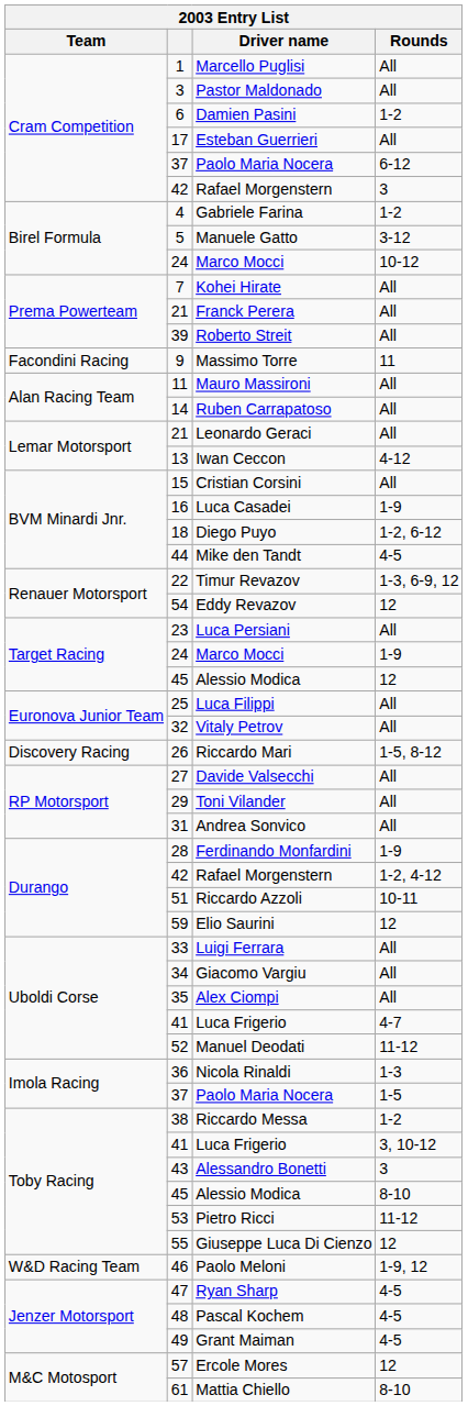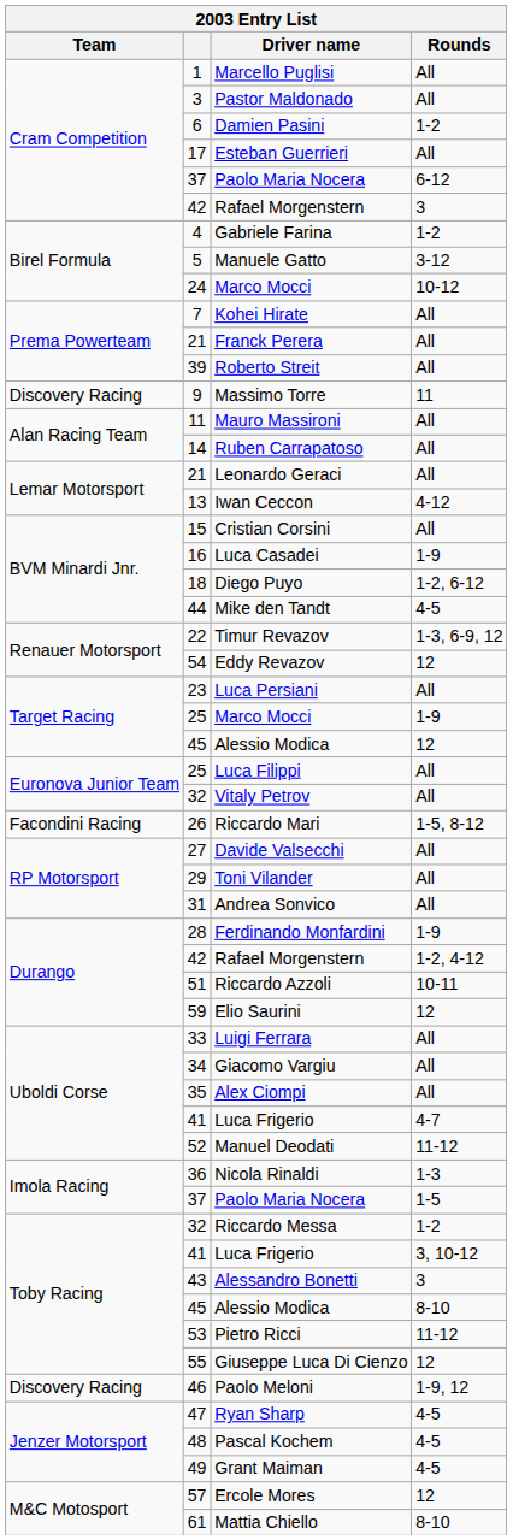 <table class="wikitable" style="font-size:85%">
 <tr>
 <th colspan=4>2003 Entry List</th>
 </tr>
 <tr>
 <th>Team</th>
 <th></th>
 <th>Driver name</th>
 <th>Rounds</th>
 </tr>
 <tr>
 <td rowspan=6 nowrap> <a href='#'>Cram Competition</a></td>
 <td align=center>1</td>
 <td> <a href='#'>Marcello Puglisi</a></td>
 <td>All</td>
 </tr>
 <tr>
 <td align=center>3</td>
 <td> <a href='#'>Pastor Maldonado</a></td>
 <td>All</td>
 </tr>
 <tr>
 <td align=center>6</td>
 <td> <a href='#'>Damien Pasini</a></td>
 <td>1-2</td>
 </tr>
 <tr>
 <td align=center>17</td>
 <td> <a href='#'>Esteban Guerrieri</a></td>
 <td>All</td>
 </tr>
 <tr>
 <td align=center>37</td>
 <td> <a href='#'>Paolo Maria Nocera</a></td>
 <td>6-12</td>
 </tr>
 <tr>
 <td align=center>42</td>
 <td> Rafael Morgenstern</td>
 <td>3</td>
 </tr>
 <tr>
 <td rowspan=3 nowrap> Birel Formula</td>
 <td align=center>4</td>
 <td> Gabriele Farina</td>
 <td>1-2</td>
 </tr>
 <tr>
 <td align=center>5</td>
 <td> Manuele Gatto</td>
 <td>3-12</td>
 </tr>
 <tr>
 <td align=center>24</td>
 <td> <a href='#'>Marco Mocci</a></td>
 <td>10-12</td>
 </tr>
 <tr>
 <td rowspan=3 nowrap> <a href='#'>Prema Powerteam</a></td>
 <td align=center>7</td>
 <td> <a href='#'>Kohei Hirate</a></td>
 <td>All</td>
 </tr>
 <tr>
 <td align=center>21</td>
 <td> <a href='#'>Franck Perera</a></td>
 <td>All</td>
 </tr>
 <tr>
 <td align=center>39</td>
 <td> <a href='#'>Roberto Streit</a></td>
 <td>All</td>
 </tr>
 <tr>
-<td nowrap> Facondini Racing</td>
+<td nowrap> Discovery Racing</td>
 <td align=center>9</td>
 <td> Massimo Torre</td>
 <td>11</td>
 </tr>
 <tr>
 <td rowspan=2 nowrap> Alan Racing Team</td>
 <td align=center>11</td>
 <td> <a href='#'>Mauro Massironi</a></td>
 <td>All</td>
 </tr>
 <tr>
 <td align=center>14</td>
 <td> <a href='#'>Ruben Carrapatoso</a></td>
 <td>All</td>
 </tr>
 <tr>
 <td rowspan=2 nowrap> Lemar Motorsport</td>
 <td align=center>21</td>
 <td> Leonardo Geraci</td>
 <td>All</td>
 </tr>
 <tr>
 <td align=center>13</td>
 <td> Iwan Ceccon</td>
 <td>4-12</td>
 </tr>
 <tr>
 <td rowspan=4 nowrap> BVM Minardi Jnr.</td>
 <td align=center>15</td>
 <td> Cristian Corsini</td>
 <td>All</td>
 </tr>
 <tr>
 <td align=center>16</td>
 <td> Luca Casadei</td>
 <td>1-9</td>
 </tr>
 <tr>
 <td align=center>18</td>
 <td> Diego Puyo</td>
 <td>1-2, 6-12</td>
 </tr>
 <tr>
 <td align=center>44</td>
 <td> Mike den Tandt</td>
 <td>4-5</td>
 </tr>
 <tr>
 <td rowspan=2 nowrap> Renauer Motorsport</td>
 <td align=center>22</td>
 <td> Timur Revazov</td>
 <td>1-3, 6-9, 12</td>
 </tr>
 <tr>
 <td align=center>54</td>
 <td> Eddy Revazov</td>
 <td>12</td>
 </tr>
 <tr>
 <td rowspan=3 nowrap> <a href='#'>Target Racing</a></td>
 <td align=center>23</td>
 <td> <a href='#'>Luca Persiani</a></td>
 <td>All</td>
 </tr>
 <tr>
-<td align=center>24</td>
+<td align=center>25</td>
 <td> <a href='#'>Marco Mocci</a></td>
 <td>1-9</td>
 </tr>
 <tr>
 <td align=center>45</td>
 <td> Alessio Modica</td>
 <td>12</td>
 </tr>
 <tr>
 <td rowspan=2 nowrap> <a href='#'>Euronova Junior Team</a></td>
 <td align=center>25</td>
 <td> <a href='#'>Luca Filippi</a></td>
 <td>All</td>
 </tr>
 <tr>
 <td align=center>32</td>
 <td> <a href='#'>Vitaly Petrov</a></td>
 <td>All</td>
 </tr>
 <tr>
-<td nowrap> Discovery Racing</td>
+<td nowrap> Facondini Racing</td>
 <td align=center>26</td>
 <td> Riccardo Mari</td>
 <td>1-5, 8-12</td>
 </tr>
 <tr>
 <td rowspan=3 nowrap> <a href='#'>RP Motorsport</a></td>
 <td align=center>27</td>
 <td> <a href='#'>Davide Valsecchi</a></td>
 <td>All</td>
 </tr>
 <tr>
 <td align=center>29</td>
 <td> <a href='#'>Toni Vilander</a></td>
 <td>All</td>
 </tr>
 <tr>
 <td align=center>31</td>
 <td> Andrea Sonvico</td>
 <td>All</td>
 </tr>
 <tr>
 <td rowspan=4 nowrap> <a href='#'>Durango</a></td>
 <td align=center>28</td>
 <td> <a href='#'>Ferdinando Monfardini</a></td>
 <td>1-9</td>
 </tr>
 <tr>
 <td align=center>42</td>
 <td> Rafael Morgenstern</td>
 <td>1-2, 4-12</td>
 </tr>
 <tr>
 <td align=center>51</td>
 <td> Riccardo Azzoli</td>
 <td>10-11</td>
 </tr>
 <tr>
 <td align=center>59</td>
 <td> Elio Saurini</td>
 <td>12</td>
 </tr>
 <tr>
 <td rowspan=5 nowrap> Uboldi Corse</td>
 <td align=center>33</td>
 <td> <a href='#'>Luigi Ferrara</a></td>
 <td>All</td>
 </tr>
 <tr>
 <td align=center>34</td>
 <td> Giacomo Vargiu</td>
 <td>All</td>
 </tr>
 <tr>
 <td align=center>35</td>
 <td> <a href='#'>Alex Ciompi</a></td>
 <td>All</td>
 </tr>
 <tr>
 <td align=center>41</td>
 <td> Luca Frigerio</td>
 <td>4-7</td>
 </tr>
 <tr>
 <td align=center>52</td>
 <td> Manuel Deodati</td>
 <td>11-12</td>
 </tr>
 <tr>
 <td rowspan=2 nowrap> Imola Racing</td>
 <td align=center>36</td>
 <td> Nicola Rinaldi</td>
 <td>1-3</td>
 </tr>
 <tr>
 <td align=center>37</td>
 <td> <a href='#'>Paolo Maria Nocera</a></td>
 <td>1-5</td>
 </tr>
 <tr>
 <td rowspan=6 nowrap> Toby Racing</td>
-<td align=center>38</td>
+<td align=center>32</td>
 <td> Riccardo Messa</td>
 <td>1-2</td>
 </tr>
 <tr>
 <td align=center>41</td>
 <td> Luca Frigerio</td>
 <td>3, 10-12</td>
 </tr>
 <tr>
 <td align=center>43</td>
 <td> <a href='#'>Alessandro Bonetti</a></td>
 <td>3</td>
 </tr>
 <tr>
 <td align=center>45</td>
 <td> Alessio Modica</td>
 <td>8-10</td>
 </tr>
 <tr>
 <td align=center>53</td>
 <td> Pietro Ricci</td>
 <td>11-12</td>
 </tr>
 <tr>
 <td align=center>55</td>
 <td> Giuseppe Luca Di Cienzo</td>
 <td>12</td>
 </tr>
 <tr>
-<td nowrap> W&D Racing Team</td>
+<td nowrap> Discovery Racing</td>
 <td align=center>46</td>
 <td> Paolo Meloni</td>
 <td>1-9, 12</td>
 </tr>
 <tr>
 <td rowspan=3 nowrap> <a href='#'>Jenzer Motorsport</a></td>
 <td align=center>47</td>
 <td> <a href='#'>Ryan Sharp</a></td>
 <td>4-5</td>
 </tr>
 <tr>
 <td align=center>48</td>
 <td> Pascal Kochem</td>
 <td>4-5</td>
 </tr>
 <tr>
 <td align=center>49</td>
 <td> Grant Maiman</td>
 <td>4-5</td>
 </tr>
 <tr>
 <td rowspan=2 nowrap> M&C Motosport</td>
 <td align=center>57</td>
 <td> Ercole Mores</td>
 <td>12</td>
 </tr>
 <tr>
 <td align=center>61</td>
 <td> Mattia Chiello</td>
 <td>8-10</td>
 </tr>
 <tr>
 </tr>
 </table>
